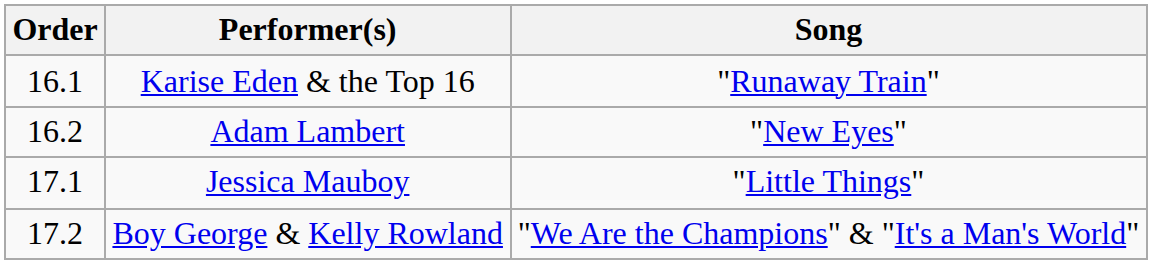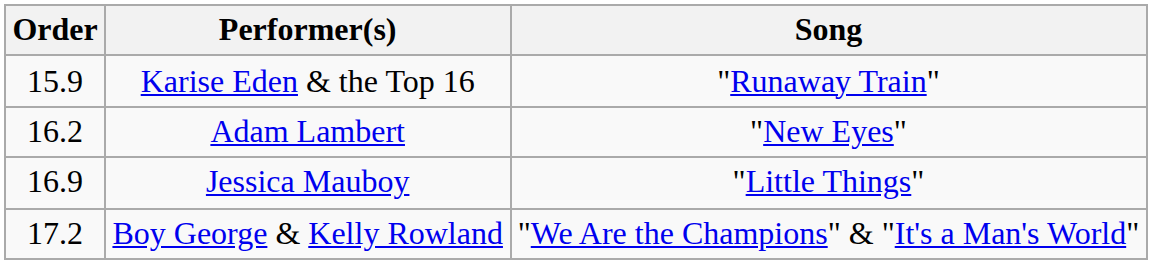 <table class="wikitable" style="text-align:center;">
 <tr>
 </tr>
 <tr>
 <th>Order</th>
 <th>Performer(s)</th>
 <th>Song</th>
 </tr>
 <tr>
-<td>16.1</td>
+<td>15.9</td>
 <td><a href='#'>Karise Eden</a> & the Top 16</td>
 <td>"<a href='#'>Runaway Train</a>"</td>
 </tr>
 <tr>
 <td>16.2</td>
 <td><a href='#'>Adam Lambert</a></td>
 <td>"<a href='#'>New Eyes</a>"</td>
 </tr>
 <tr>
-<td>17.1</td>
+<td>16.9</td>
 <td><a href='#'>Jessica Mauboy</a></td>
 <td>"<a href='#'>Little Things</a>"</td>
 </tr>
 <tr>
 <td>17.2</td>
 <td><a href='#'>Boy George</a> & <a href='#'>Kelly Rowland</a></td>
 <td>"<a href='#'>We Are the Champions</a>" & "<a href='#'>It's a Man's World</a>"</td>
 </tr>
 </table>
